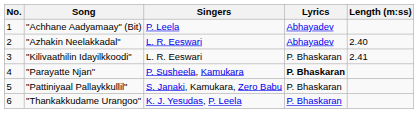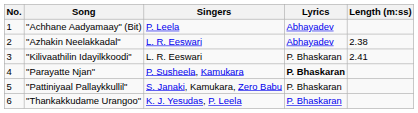 <table class="wikitable" style="font-size:95%;">
 <tr>
 <th>No.</th>
 <th>Song</th>
 <th>Singers</th>
 <th>Lyrics</th>
 <th>Length (m:ss)</th>
 </tr>
 <tr>
 <td>1</td>
 <td>"Achhane Aadyamaay" (Bit)</td>
 <td><a href='#'>P. Leela</a></td>
 <td><a href='#'>Abhayadev</a></td>
 <td></td>
 </tr>
 <tr>
 <td>2</td>
 <td>"Azhakin Neelakkadal"</td>
 <td><a href='#'>L. R. Eeswari</a></td>
 <td><a href='#'>Abhayadev</a></td>
-<td>2.40</td>
+<td>2.38</td>
 </tr>
 <tr>
 <td>3</td>
 <td>"Kilivaathilin Idayilkkoodi"</td>
 <td>L. R. Eeswari</td>
 <td>P. Bhaskaran</td>
 <td>2.41</td>
 </tr>
 <tr>
 <td>4</td>
 <td>"Parayatte Njan"</td>
 <td><a href='#'>P. Susheela</a>, <a href='#'>Kamukara</a></td>
 <td><strong>P. Bhaskaran</strong></td>
 <td></td>
 </tr>
 <tr>
 <td>5</td>
 <td>"Pattiniyaal Pallaykkullil"</td>
 <td><a href='#'>S. Janaki</a>, Kamukara, <a href='#'>Zero Babu</a></td>
 <td>P. Bhaskaran</td>
 <td></td>
 </tr>
 <tr>
 <td>6</td>
 <td>"Thankakkudame Urangoo"</td>
 <td><a href='#'>K. J. Yesudas</a>, <a href='#'>P. Leela</a></td>
 <td><a href='#'>P. Bhaskaran</a></td>
 <td></td>
 </tr>
 </table>
